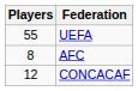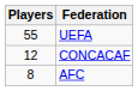 <table class="wikitable">
 <tr>
 <th>Players</th>
 <th>Federation</th>
 </tr>
 <tr>
 <td align="center">55</td>
 <td><a href='#'>UEFA</a></td>
 </tr>
 <tr>
+<td align="center">12</td>
+<td><a href='#'>CONCACAF</a></td>
+</tr>
+<tr>
 <td align="center">8</td>
 <td><a href='#'>AFC</a></td>
 </tr>
-<tr>
-<td align="center">12</td>
-<td><a href='#'>CONCACAF</a></td>
-</tr>
 </table>
